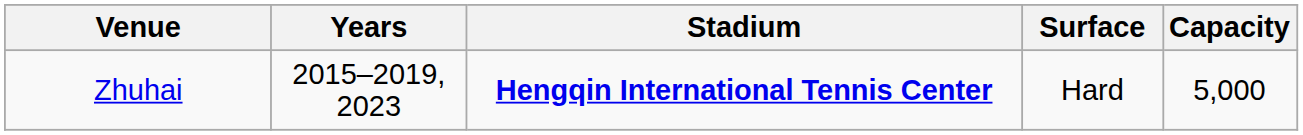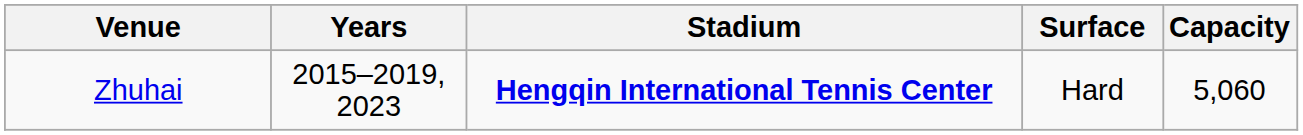 <table class=wikitable style=text-align:center>
 <tr>
 <th width=140>Venue</th>
 <th width=100>Years</th>
 <th width=300>Stadium</th>
 <th width=70>Surface</th>
 <th width=50>Capacity</th>
 </tr>
 <tr>
 <td> <a href='#'>Zhuhai</a></td>
 <td>2015–2019, 2023</td>
 <td><strong><a href='#'>Hengqin International Tennis Center</a></strong></td>
 <td>Hard</td>
-<td>5,000</td>
+<td>5,060</td>
 </tr>
 </table>
